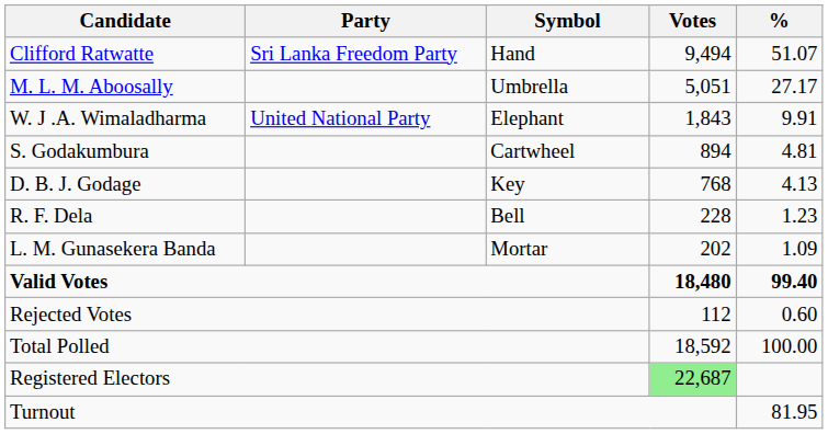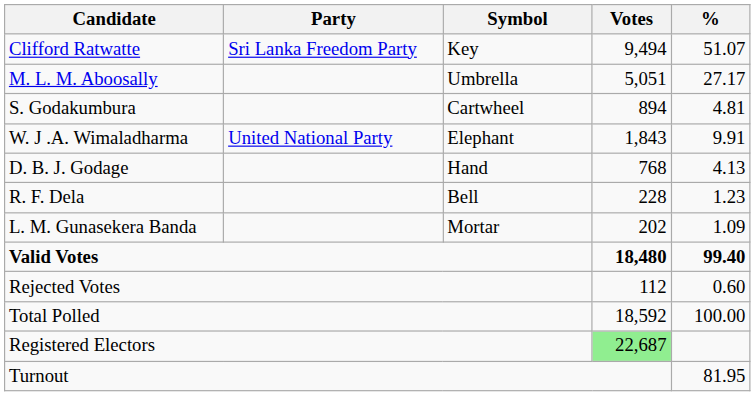 <table class="wikitable" border="1" style="text-align:right;">
 <tr>
 <th align=left width="180">Candidate</th>
 <th align=left width="180">Party</th>
 <th align=left width="120">Symbol</th>
 <th align=left width="60">Votes</th>
 <th align=left width="60">%</th>
 </tr>
 <tr>
 <td align=left><a href='#'>Clifford Ratwatte</a></td>
 <td align=left><a href='#'>Sri Lanka Freedom Party</a></td>
-<td align=left>Hand</td>
+<td align=left>Key</td>
 <td align=right>9,494</td>
 <td align=right>51.07</td>
 </tr>
 <tr>
 <td align=left><a href='#'>M. L. M. Aboosally</a></td>
 <td></td>
 <td align=left>Umbrella</td>
 <td align=right>5,051</td>
 <td align=right>27.17</td>
 </tr>
 <tr>
+<td align=left>S. Godakumbura</td>
+<td></td>
+<td align=left>Cartwheel</td>
+<td align=right>894</td>
+<td align=right>4.81</td>
+</tr>
+<tr>
 <td align=left>W. J .A. Wimaladharma</td>
 <td align=left><a href='#'>United National Party</a></td>
 <td align=left>Elephant</td>
 <td align=right>1,843</td>
 <td align=right>9.91</td>
 </tr>
 <tr>
-<td align=left>S. Godakumbura</td>
-<td></td>
-<td align=left>Cartwheel</td>
-<td align=right>894</td>
-<td align=right>4.81</td>
-</tr>
-<tr>
 <td align=left>D. B. J. Godage</td>
 <td></td>
-<td align=left>Key</td>
+<td align=left>Hand</td>
 <td align=right>768</td>
 <td align=right>4.13</td>
 </tr>
 <tr>
 <td align=left>R. F. Dela</td>
 <td></td>
 <td align=left>Bell</td>
 <td align=right>228</td>
 <td align=right>1.23</td>
 </tr>
 <tr>
 <td align=left>L. M. Gunasekera Banda</td>
 <td></td>
 <td align=left>Mortar</td>
 <td>202</td>
 <td align=right>1.09</td>
 </tr>
 <tr>
 <td align=left colspan=3><strong>Valid Votes</strong></td>
 <td align=right><strong>18,480 </strong></td>
 <td align=right><strong>99.40</strong></td>
 </tr>
 <tr>
 <td align=left colspan=3>Rejected Votes</td>
 <td align=right>112</td>
 <td align=right>0.60</td>
 </tr>
 <tr>
 <td align=left colspan=3>Total Polled</td>
 <td align=right>18,592</td>
 <td align=right>100.00</td>
 </tr>
 <tr>
 <td align=left colspan=3>Registered Electors</td>
 <td align=right style="background: lightgreen;">22,687</td>
 <td></td>
 </tr>
 <tr>
 <td align=left colspan=4>Turnout</td>
 <td align=right>81.95</td>
 </tr>
 </table>
